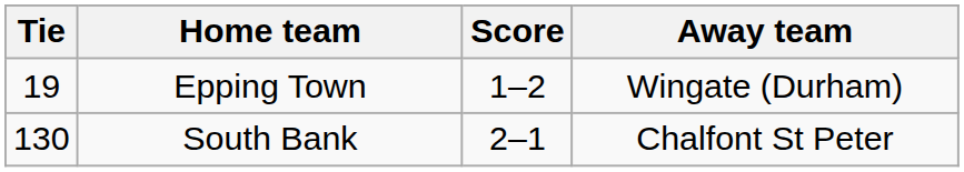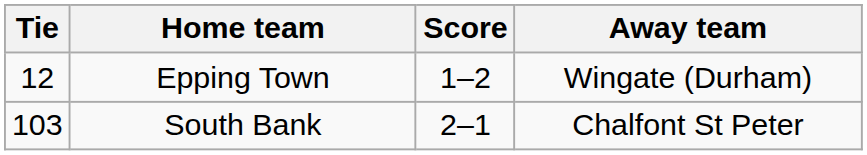 <table class="wikitable" style="text-align:center;">
 <tr>
 <th width=20>Tie</th>
 <th width=175>Home team</th>
 <th width=20>Score</th>
 <th width=175>Away team</th>
 </tr>
 <tr>
-<td>19</td>
+<td>12</td>
 <td>Epping Town</td>
 <td>1–2</td>
 <td>Wingate (Durham)</td>
 </tr>
 <tr>
-<td>130</td>
+<td>103</td>
 <td>South Bank</td>
 <td>2–1</td>
 <td>Chalfont St Peter</td>
 </tr>
 </table>
